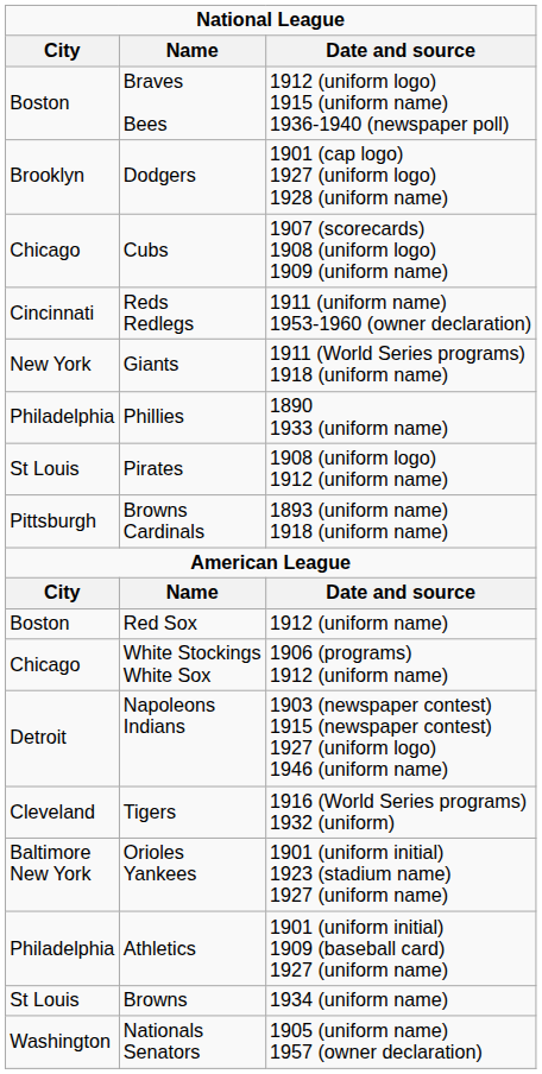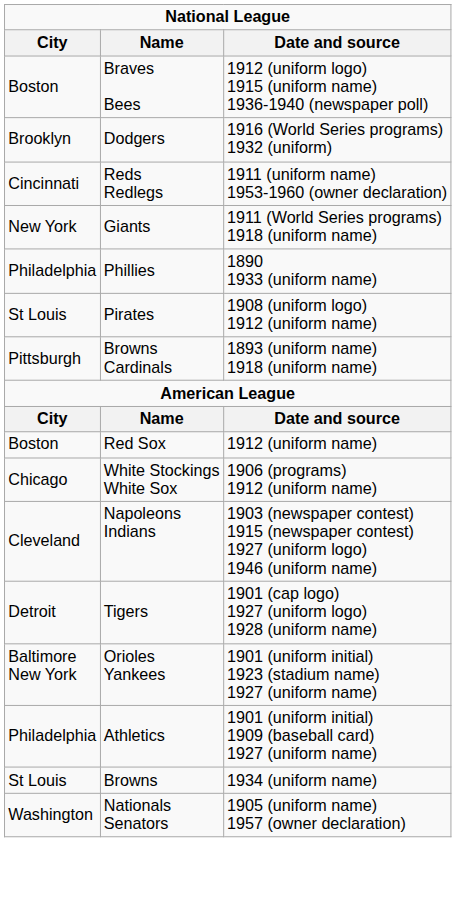 <table class="wikitable" border="1">
 <tr>
 <td colspan="3" align="center"><strong>National League</strong></td>
 </tr>
 <tr>
 <th>City</th>
 <th>Name</th>
 <th>Date and source</th>
 </tr>
 <tr>
 <td>Boston</td>
 <td>Braves<br><br>Bees</td>
 <td>1912 (uniform logo)<br>1915 (uniform name)<br>1936-1940 (newspaper poll)</td>
 </tr>
 <tr>
 <td>Brooklyn</td>
 <td>Dodgers</td>
-<td>1901 (cap logo)<br>1927 (uniform logo)<br>1928 (uniform name)</td>
-</tr>
-<tr>
-<td>Chicago</td>
-<td>Cubs</td>
-<td>1907 (scorecards)<br> 1908 (uniform logo)<br> 1909 (uniform name)</td>
+<td>1916 (World Series programs)<br>1932 (uniform)</td>
 </tr>
 <tr>
 <td>Cincinnati</td>
 <td>Reds<br>Redlegs</td>
 <td>1911 (uniform name)<br>1953-1960 (owner declaration)</td>
 </tr>
 <tr>
 <td>New York</td>
 <td>Giants</td>
 <td>1911 (World Series programs)<br>1918 (uniform name)</td>
 </tr>
 <tr>
 <td>Philadelphia</td>
 <td>Phillies</td>
 <td>1890<br>1933 (uniform name)</td>
 </tr>
 <tr>
 <td>St Louis</td>
 <td>Pirates</td>
 <td>1908 (uniform logo)<br> 1912 (uniform name)</td>
 </tr>
 <tr>
 <td>Pittsburgh</td>
 <td>Browns<br>Cardinals</td>
 <td>1893 (uniform name)<br>1918 (uniform name)</td>
 </tr>
 <tr>
 <td colspan="3" align="center"><strong>American League</strong></td>
 </tr>
 <tr>
 <th>City</th>
 <th>Name</th>
 <th>Date and source</th>
 </tr>
 <tr>
 <td>Boston</td>
 <td>Red Sox</td>
 <td>1912 (uniform name)</td>
 </tr>
 <tr>
 <td>Chicago</td>
 <td>White Stockings<br>White Sox</td>
 <td>1906 (programs)<br>1912 (uniform name)</td>
 </tr>
 <tr>
-<td>Detroit</td>
+<td>Cleveland</td>
 <td>Napoleons<br>Indians<br><br><br></td>
 <td>1903 (newspaper contest)<br>1915 (newspaper contest)<br>1927 (uniform logo)<br>1946 (uniform name)</td>
 </tr>
 <tr>
-<td>Cleveland</td>
+<td>Detroit</td>
 <td>Tigers</td>
-<td>1916 (World Series programs)<br>1932 (uniform)</td>
+<td>1901 (cap logo)<br>1927 (uniform logo)<br>1928 (uniform name)</td>
 </tr>
 <tr>
 <td>Baltimore <br>New York<br><br></td>
 <td>Orioles<br>Yankees<br><br></td>
 <td>1901 (uniform initial)<br>1923 (stadium name)<br> 1927 (uniform name)</td>
 </tr>
 <tr>
 <td>Philadelphia</td>
 <td>Athletics</td>
 <td>1901 (uniform initial)<br>1909 (baseball card)<br>1927 (uniform name)</td>
 </tr>
 <tr>
 <td>St Louis</td>
 <td>Browns</td>
 <td>1934 (uniform name)</td>
 </tr>
 <tr>
 <td>Washington</td>
 <td>Nationals<br>Senators</td>
 <td>1905 (uniform name)<br> 1957 (owner declaration)</td>
 </tr>
 </table>
